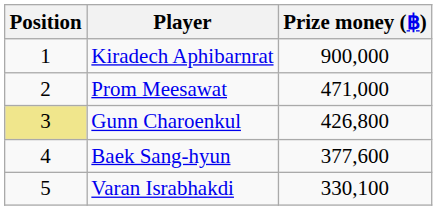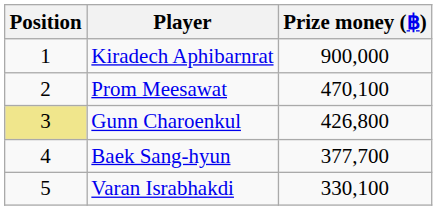 <table class=wikitable>
 <tr>
 <th>Position</th>
 <th>Player</th>
 <th>Prize money (<a href='#'>฿</a>)</th>
 </tr>
 <tr>
 <td align=center>1</td>
 <td> <a href='#'>Kiradech Aphibarnrat</a></td>
 <td align=center>900,000</td>
 </tr>
 <tr>
 <td align=center>2</td>
 <td> <a href='#'>Prom Meesawat</a></td>
-<td align=center>471,000</td>
+<td align=center>470,100</td>
 </tr>
 <tr>
 <td align=center style="background: khaki;">3</td>
 <td> <a href='#'>Gunn Charoenkul</a></td>
 <td align=center>426,800</td>
 </tr>
 <tr>
 <td align=center>4</td>
 <td> <a href='#'>Baek Sang-hyun</a></td>
-<td align=center>377,600</td>
+<td align=center>377,700</td>
 </tr>
 <tr>
 <td align=center>5</td>
 <td> <a href='#'>Varan Israbhakdi</a></td>
 <td align=center>330,100</td>
 </tr>
 </table>
